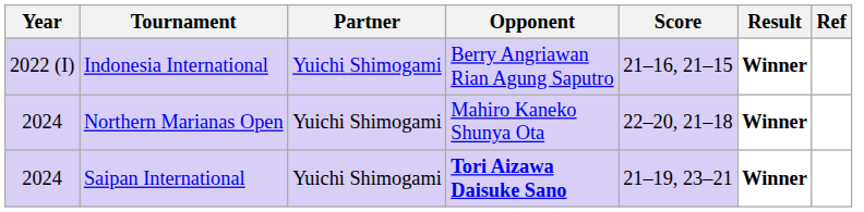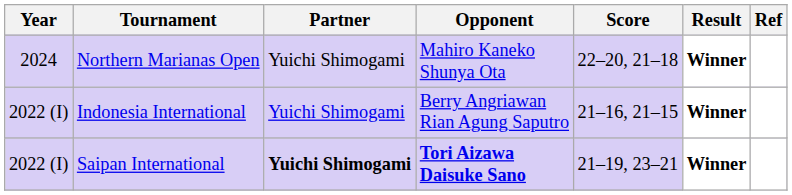 <table class="sortable wikitable" style="font-size: 90%;">
 <tr>
 <th>Year</th>
 <th>Tournament</th>
 <th>Partner</th>
 <th>Opponent</th>
 <th>Score</th>
 <th>Result</th>
 <th>Ref</th>
 </tr>
 <tr style="background:#D8CEF6">
+<td align="center">2024</td>
+<td align="left"><a href='#'>Northern Marianas Open</a></td>
+<td align="left"> Yuichi Shimogami</td>
+<td align="left"> <a href='#'>Mahiro Kaneko</a><br> <a href='#'>Shunya Ota</a></td>
+<td align="left">22–20, 21–18</td>
+<td style="text-align:left; background:white"> <strong>Winner</strong></td>
+<td style="text-align:center; background:white"></td>
+</tr>
+<tr style="background:#D8CEF6">
 <td align="center">2022 (I)</td>
 <td align="left"><a href='#'>Indonesia International</a></td>
 <td align="left"> <a href='#'>Yuichi Shimogami</a></td>
 <td align="left"> <a href='#'>Berry Angriawan</a><br> <a href='#'>Rian Agung Saputro</a></td>
 <td align="left">21–16, 21–15</td>
 <td style="text-align:left; background:white"> <strong>Winner</strong></td>
 <td style="text-align:center; background:white"></td>
 </tr>
 <tr style="background:#D8CEF6">
-<td align="center">2024</td>
-<td align="left"><a href='#'>Northern Marianas Open</a></td>
-<td align="left"> Yuichi Shimogami</td>
-<td align="left"> <a href='#'>Mahiro Kaneko</a><br> <a href='#'>Shunya Ota</a></td>
-<td align="left">22–20, 21–18</td>
-<td style="text-align:left; background:white"> <strong>Winner</strong></td>
-<td style="text-align:center; background:white"></td>
-</tr>
-<tr style="background:#D8CEF6">
-<td align="center">2024</td>
+<td align="center">2022 (I)</td>
 <td align="left"><a href='#'>Saipan International</a></td>
-<td align="left"> Yuichi Shimogami</td>
+<td align="left"><strong> Yuichi Shimogami</strong></td>
 <td align="left"><strong> <a href='#'>Tori Aizawa</a><br> <a href='#'>Daisuke Sano</a></strong></td>
 <td align="left">21–19, 23–21</td>
 <td style="text-align:left; background:white"> <strong>Winner</strong></td>
 <td style="text-align:center; background:white"></td>
 </tr>
 </table>
